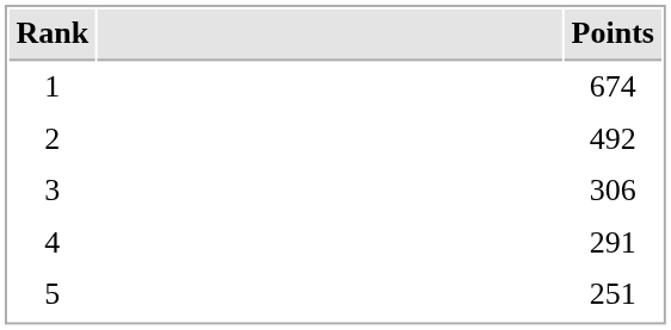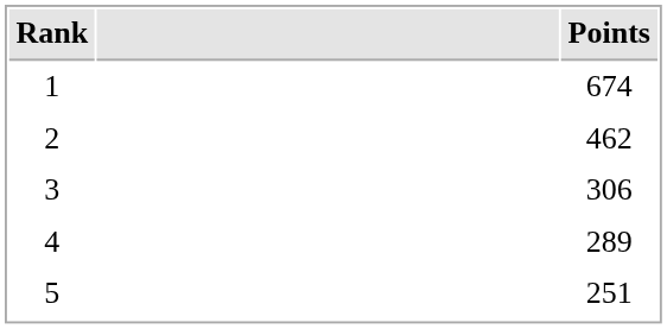 <table cellspacing="1" cellpadding="3" style="border:1px solid #AAAAAA;font-size:86%">
 <tr bgcolor="#E4E4E4">
 <th style="border-bottom:1px solid #AAAAAA" width=10>Rank</th>
 <th style="border-bottom:1px solid #AAAAAA" width=200></th>
 <th style="border-bottom:1px solid #AAAAAA" width=20>Points</th>
 </tr>
 <tr>
 <td style="text-align:center;">1</td>
 <td></td>
 <td align=center>674</td>
 </tr>
 <tr>
 <td style="text-align:center;">2</td>
 <td></td>
-<td align=center>492</td>
+<td align=center>462</td>
 </tr>
 <tr>
 <td style="text-align:center;">3</td>
 <td></td>
 <td align=center>306</td>
 </tr>
 <tr>
 <td style="text-align:center;">4</td>
 <td></td>
-<td align=center>291</td>
+<td align=center>289</td>
 </tr>
 <tr>
 <td style="text-align:center;">5</td>
 <td></td>
 <td align=center>251</td>
 </tr>
 </table>
